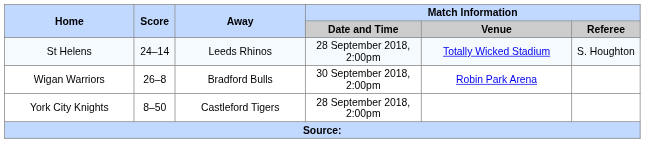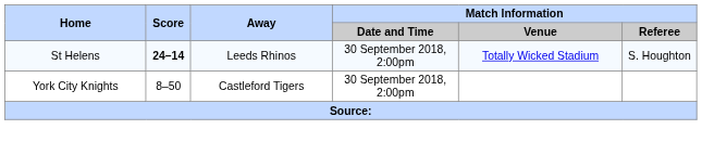 <table border=1 style="border-collapse:collapse; font-size:90%; text-align:center;" cellpadding=3 cellspacing=0 width=100%>
 <tr bgcolor=#C1D8FF>
 <th rowspan=2 width=19%>Home</th>
 <th rowspan=2 width=6%>Score</th>
 <th rowspan=2 width=19%>Away</th>
 <th colspan=3>Match Information</th>
 </tr>
 <tr bgcolor=#CCCCCC>
 <th width=17%>Date and Time</th>
 <th width=22%>Venue</th>
 <th width=10%>Referee</th>
 </tr>
 <tr bgcolor=#F5FAFF>
 <td> St Helens</td>
-<td>24–14</td>
+<td><strong>24–14</strong></td>
 <td> Leeds Rhinos</td>
-<td>28 September 2018, 2:00pm</td>
+<td>30 September 2018, 2:00pm</td>
 <td><a href='#'>Totally Wicked Stadium</a></td>
 <td>S. Houghton</td>
-</tr>
-<tr>
-<td> Wigan Warriors</td>
-<td>26–8</td>
-<td> Bradford Bulls</td>
-<td>30 September 2018, 2:00pm</td>
-<td><a href='#'>Robin Park Arena</a></td>
-<td></td>
 </tr>
 <tr>
 <td> York City Knights</td>
 <td>8–50</td>
 <td> Castleford Tigers</td>
-<td>28 September 2018, 2:00pm</td>
+<td>30 September 2018, 2:00pm</td>
 <td></td>
 <td></td>
 </tr>
 <tr style="background:#c1d8ff;">
 <th colspan=6>Source:</th>
 </tr>
 </table>
